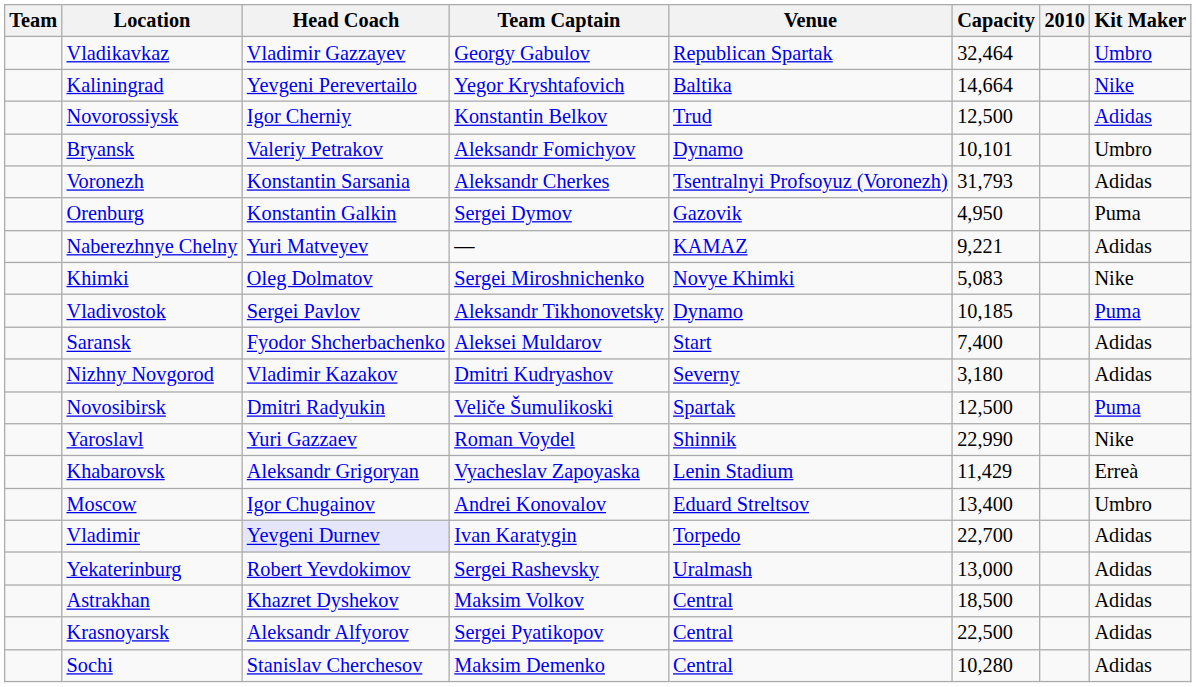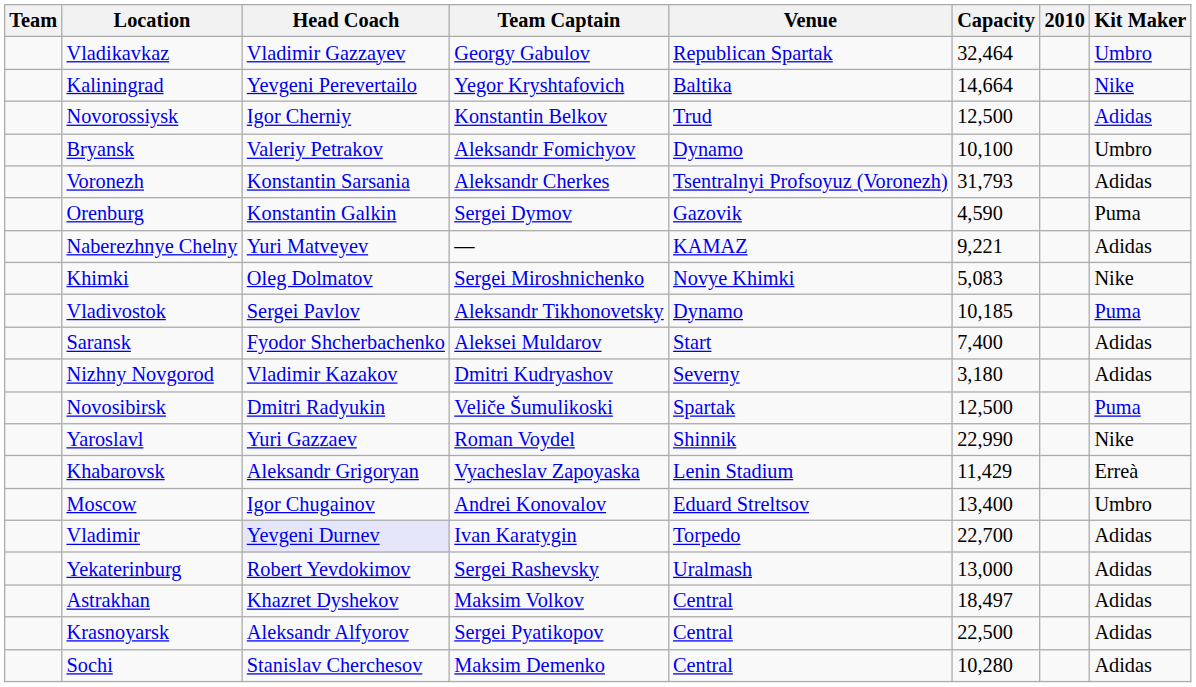 <table class="wikitable sortable" style="clear: both;">
 <tr>
 <th>Team</th>
 <th>Location</th>
 <th>Head Coach</th>
 <th>Team Captain</th>
 <th>Venue</th>
 <th>Capacity</th>
 <th>2010</th>
 <th>Kit Maker</th>
 </tr>
 <tr>
 <td></td>
 <td><a href='#'>Vladikavkaz</a></td>
 <td> <a href='#'>Vladimir Gazzayev</a></td>
 <td> <a href='#'>Georgy Gabulov</a></td>
 <td><a href='#'>Republican Spartak</a></td>
 <td>32,464</td>
 <td></td>
 <td><a href='#'>Umbro</a></td>
 </tr>
 <tr>
 <td></td>
 <td><a href='#'>Kaliningrad</a></td>
 <td> <a href='#'>Yevgeni Perevertailo</a></td>
 <td> <a href='#'>Yegor Kryshtafovich</a></td>
 <td><a href='#'>Baltika</a></td>
 <td>14,664</td>
 <td></td>
 <td><a href='#'>Nike</a></td>
 </tr>
 <tr>
 <td></td>
 <td><a href='#'>Novorossiysk</a></td>
 <td> <a href='#'>Igor Cherniy</a></td>
 <td> <a href='#'>Konstantin Belkov</a></td>
 <td><a href='#'>Trud</a></td>
 <td>12,500</td>
 <td></td>
 <td><a href='#'>Adidas</a></td>
 </tr>
 <tr>
 <td></td>
 <td><a href='#'>Bryansk</a></td>
 <td> <a href='#'>Valeriy Petrakov</a></td>
 <td> <a href='#'>Aleksandr Fomichyov</a></td>
 <td><a href='#'>Dynamo</a></td>
-<td>10,101</td>
+<td>10,100</td>
 <td></td>
 <td>Umbro</td>
 </tr>
 <tr>
 <td></td>
 <td><a href='#'>Voronezh</a></td>
 <td> <a href='#'>Konstantin Sarsania</a></td>
 <td> <a href='#'>Aleksandr Cherkes</a></td>
 <td><a href='#'>Tsentralnyi Profsoyuz (Voronezh)</a></td>
 <td>31,793</td>
 <td></td>
 <td>Adidas</td>
 </tr>
 <tr>
 <td></td>
 <td><a href='#'>Orenburg</a></td>
 <td> <a href='#'>Konstantin Galkin</a></td>
 <td> <a href='#'>Sergei Dymov</a></td>
 <td><a href='#'>Gazovik</a></td>
-<td>4,950</td>
+<td>4,590</td>
 <td></td>
 <td>Puma</td>
 </tr>
 <tr>
 <td></td>
 <td><a href='#'>Naberezhnye Chelny</a></td>
 <td> <a href='#'>Yuri Matveyev</a></td>
 <td>—</td>
 <td><a href='#'>KAMAZ</a></td>
 <td>9,221</td>
 <td></td>
 <td>Adidas</td>
 </tr>
 <tr>
 <td></td>
 <td><a href='#'>Khimki</a></td>
 <td> <a href='#'>Oleg Dolmatov</a></td>
 <td> <a href='#'>Sergei Miroshnichenko</a></td>
 <td><a href='#'>Novye Khimki</a></td>
 <td>5,083</td>
 <td></td>
 <td>Nike</td>
 </tr>
 <tr>
 <td></td>
 <td><a href='#'>Vladivostok</a></td>
 <td> <a href='#'>Sergei Pavlov</a></td>
 <td>  <a href='#'>Aleksandr Tikhonovetsky</a></td>
 <td><a href='#'>Dynamo</a></td>
 <td>10,185</td>
 <td></td>
 <td><a href='#'>Puma</a></td>
 </tr>
 <tr>
 <td></td>
 <td><a href='#'>Saransk</a></td>
 <td> <a href='#'>Fyodor Shcherbachenko</a></td>
 <td> <a href='#'>Aleksei Muldarov</a></td>
 <td><a href='#'>Start</a></td>
 <td>7,400</td>
 <td></td>
 <td>Adidas</td>
 </tr>
 <tr>
 <td></td>
 <td><a href='#'>Nizhny Novgorod</a></td>
 <td> <a href='#'>Vladimir Kazakov</a></td>
 <td> <a href='#'>Dmitri Kudryashov</a></td>
 <td><a href='#'>Severny</a></td>
 <td>3,180</td>
 <td></td>
 <td>Adidas</td>
 </tr>
 <tr>
 <td></td>
 <td><a href='#'>Novosibirsk</a></td>
 <td> <a href='#'>Dmitri Radyukin</a></td>
 <td> <a href='#'>Veliče Šumulikoski</a></td>
 <td><a href='#'>Spartak</a></td>
 <td>12,500</td>
 <td></td>
 <td><a href='#'>Puma</a></td>
 </tr>
 <tr>
 <td></td>
 <td><a href='#'>Yaroslavl</a></td>
 <td> <a href='#'>Yuri Gazzaev</a></td>
 <td> <a href='#'>Roman Voydel</a></td>
 <td><a href='#'>Shinnik</a></td>
 <td>22,990</td>
 <td></td>
 <td>Nike</td>
 </tr>
 <tr>
 <td></td>
 <td><a href='#'>Khabarovsk</a></td>
 <td> <a href='#'>Aleksandr Grigoryan</a></td>
 <td> <a href='#'>Vyacheslav Zapoyaska</a></td>
 <td><a href='#'>Lenin Stadium</a></td>
 <td>11,429</td>
 <td></td>
 <td>Erreà</td>
 </tr>
 <tr>
 <td></td>
 <td><a href='#'>Moscow</a></td>
 <td> <a href='#'>Igor Chugainov</a></td>
 <td> <a href='#'>Andrei Konovalov</a></td>
 <td><a href='#'>Eduard Streltsov</a></td>
 <td>13,400</td>
 <td></td>
 <td>Umbro</td>
 </tr>
 <tr>
 <td></td>
 <td><a href='#'>Vladimir</a></td>
 <td style="background: lavender;"> <a href='#'>Yevgeni Durnev</a></td>
 <td> <a href='#'>Ivan Karatygin</a></td>
 <td><a href='#'>Torpedo</a></td>
 <td>22,700</td>
 <td></td>
 <td>Adidas</td>
 </tr>
 <tr>
 <td></td>
 <td><a href='#'>Yekaterinburg</a></td>
 <td> <a href='#'>Robert Yevdokimov</a></td>
 <td> <a href='#'>Sergei Rashevsky</a></td>
 <td><a href='#'>Uralmash</a></td>
 <td>13,000</td>
 <td></td>
 <td>Adidas</td>
 </tr>
 <tr>
 <td></td>
 <td><a href='#'>Astrakhan</a></td>
 <td> <a href='#'>Khazret Dyshekov</a></td>
 <td> <a href='#'>Maksim Volkov</a></td>
 <td><a href='#'>Central</a></td>
-<td>18,500</td>
+<td>18,497</td>
 <td></td>
 <td>Adidas</td>
 </tr>
 <tr>
 <td></td>
 <td><a href='#'>Krasnoyarsk</a></td>
 <td> <a href='#'>Aleksandr Alfyorov</a></td>
 <td> <a href='#'>Sergei Pyatikopov</a></td>
 <td><a href='#'>Central</a></td>
 <td>22,500</td>
 <td></td>
 <td>Adidas</td>
 </tr>
 <tr>
 <td></td>
 <td><a href='#'>Sochi</a></td>
 <td> <a href='#'>Stanislav Cherchesov</a></td>
 <td> <a href='#'>Maksim Demenko</a></td>
 <td><a href='#'>Central</a></td>
 <td>10,280</td>
 <td></td>
 <td>Adidas</td>
 </tr>
 </table>
